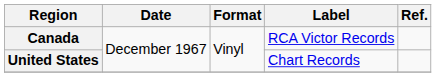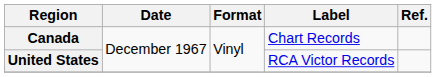 <table class="wikitable plainrowheaders">
 <tr>
 <th scope="col">Region</th>
 <th scope="col">Date</th>
 <th scope="col">Format</th>
 <th scope="col">Label</th>
 <th scope="col">Ref.</th>
 </tr>
 <tr>
 <th scope="row">Canada</th>
 <td rowspan="2">December 1967</td>
 <td rowspan="2">Vinyl</td>
-<td><a href='#'>RCA Victor Records</a></td>
+<td><a href='#'>Chart Records</a></td>
 <td></td>
 </tr>
 <tr>
 <th scope="row">United States</th>
-<td><a href='#'>Chart Records</a></td>
+<td><a href='#'>RCA Victor Records</a></td>
 <td></td>
 </tr>
 <tr>
 </tr>
 </table>
